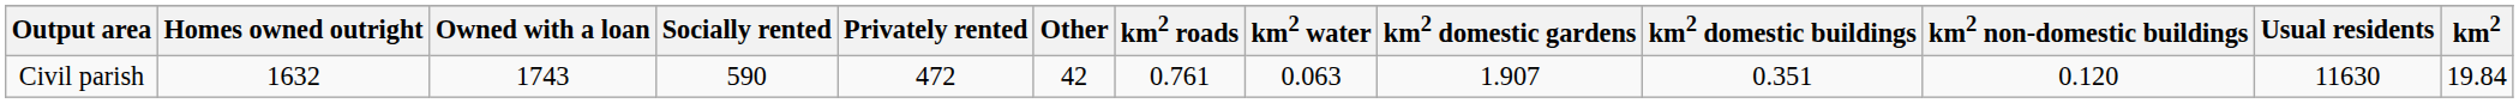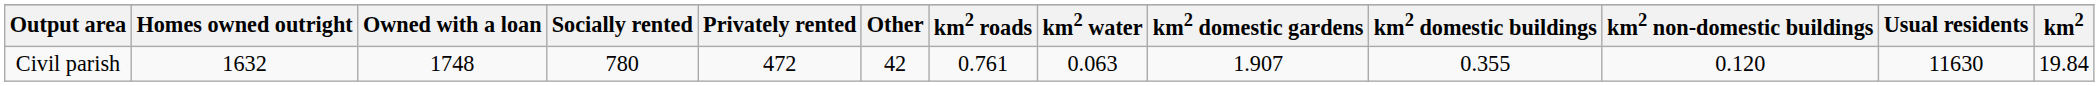 <table class="wikitable">
 <tr>
 </tr>
 <tr>
 <th>Output area</th>
 <th>Homes owned outright</th>
 <th>Owned with a loan</th>
 <th>Socially rented</th>
 <th>Privately rented</th>
 <th>Other</th>
 <th>km<sup>2</sup> roads</th>
 <th>km<sup>2</sup> water</th>
 <th>km<sup>2</sup> domestic gardens</th>
 <th>km<sup>2</sup> domestic buildings</th>
 <th>km<sup>2</sup> non-domestic buildings</th>
 <th>Usual residents</th>
 <th>km<sup>2</sup></th>
 </tr>
 <tr align=center>
 <td>Civil parish</td>
 <td>1632</td>
-<td>1743</td>
-<td>590</td>
+<td>1748</td>
+<td>780</td>
 <td>472</td>
 <td>42</td>
 <td>0.761</td>
 <td>0.063</td>
 <td>1.907</td>
-<td>0.351</td>
+<td>0.355</td>
 <td>0.120</td>
 <td>11630</td>
 <td>19.84</td>
 </tr>
 </table>
